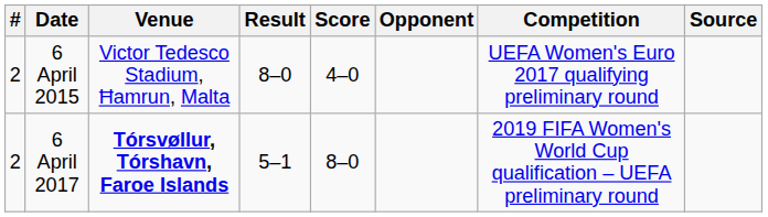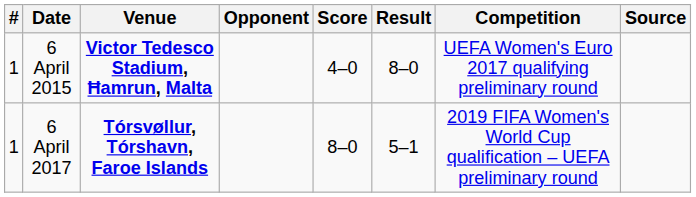 <table class="wikitable" style="text-align:center;">
 <tr>
 <th>#</th>
 <th>Date</th>
 <th>Venue</th>
+<th>Opponent</th>
+<th>Score</th>
 <th>Result</th>
-<th>Score</th>
-<th>Opponent</th>
 <th>Competition</th>
 <th>Source</th>
 </tr>
 <tr>
-<td>2</td>
+<td>1</td>
 <td>6 April 2015</td>
-<td><a href='#'>Victor Tedesco Stadium</a>, <a href='#'>Ħamrun</a>, <a href='#'>Malta</a></td>
+<td><strong><a href='#'>Victor Tedesco Stadium</a>, <a href='#'>Ħamrun</a>, <a href='#'>Malta</a></strong></td>
+<td></td>
+<td>4–0</td>
 <td>8–0</td>
-<td>4–0</td>
-<td></td>
 <td><a href='#'>UEFA Women's Euro 2017 qualifying preliminary round</a></td>
 <td></td>
 </tr>
 <tr>
-<td>2</td>
+<td>1</td>
 <td>6 April 2017</td>
 <td><strong><a href='#'>Tórsvøllur</a>, <a href='#'>Tórshavn</a>, <a href='#'>Faroe Islands</a></strong></td>
+<td></td>
+<td>8–0</td>
 <td>5–1</td>
-<td>8–0</td>
-<td></td>
 <td><a href='#'>2019 FIFA Women's World Cup qualification – UEFA preliminary round</a></td>
 <td></td>
 </tr>
 </table>
